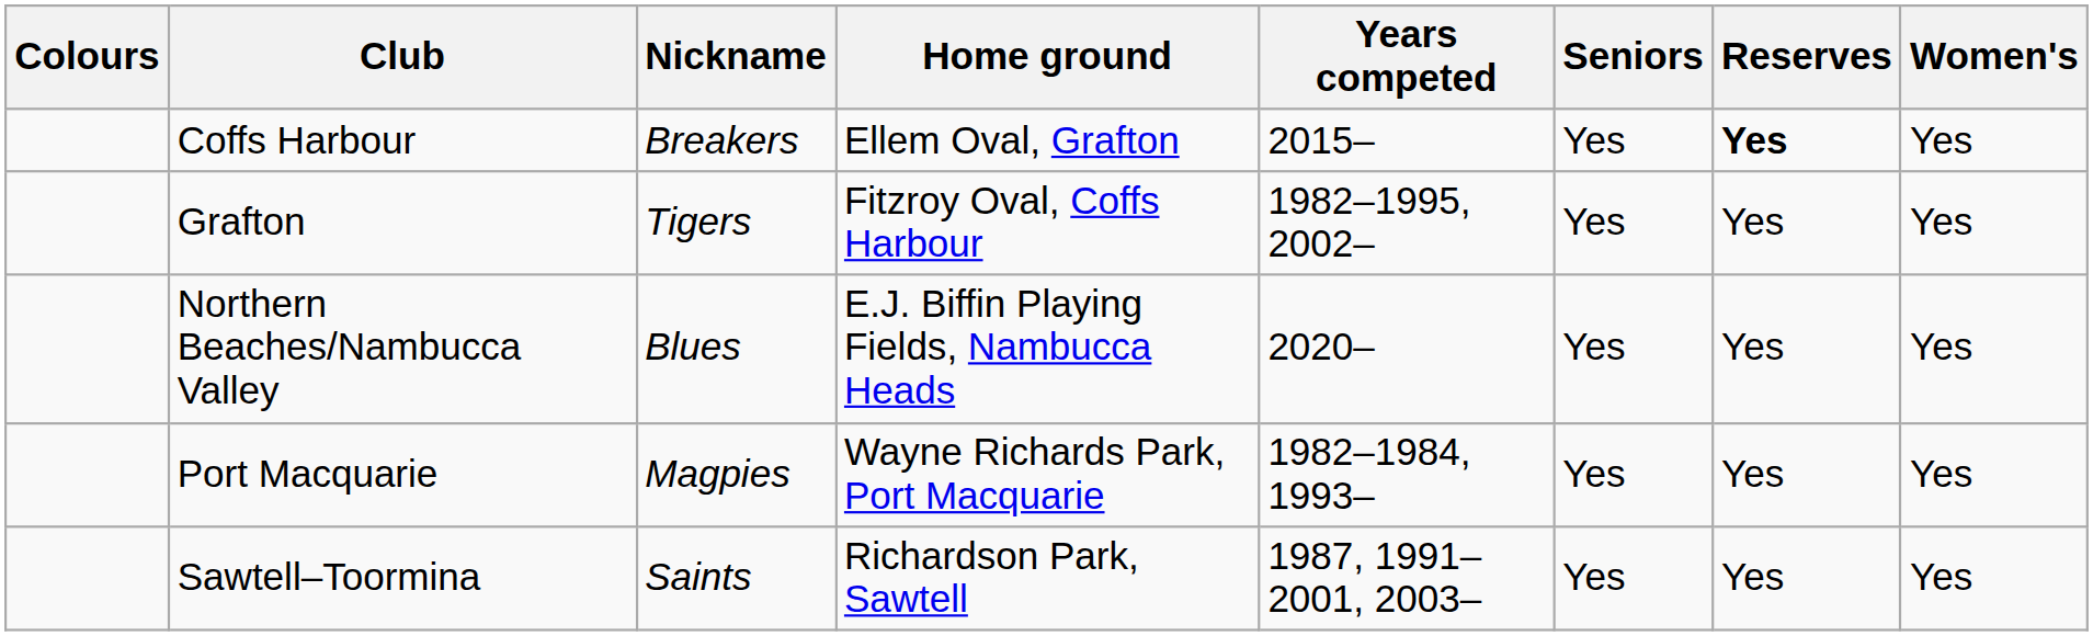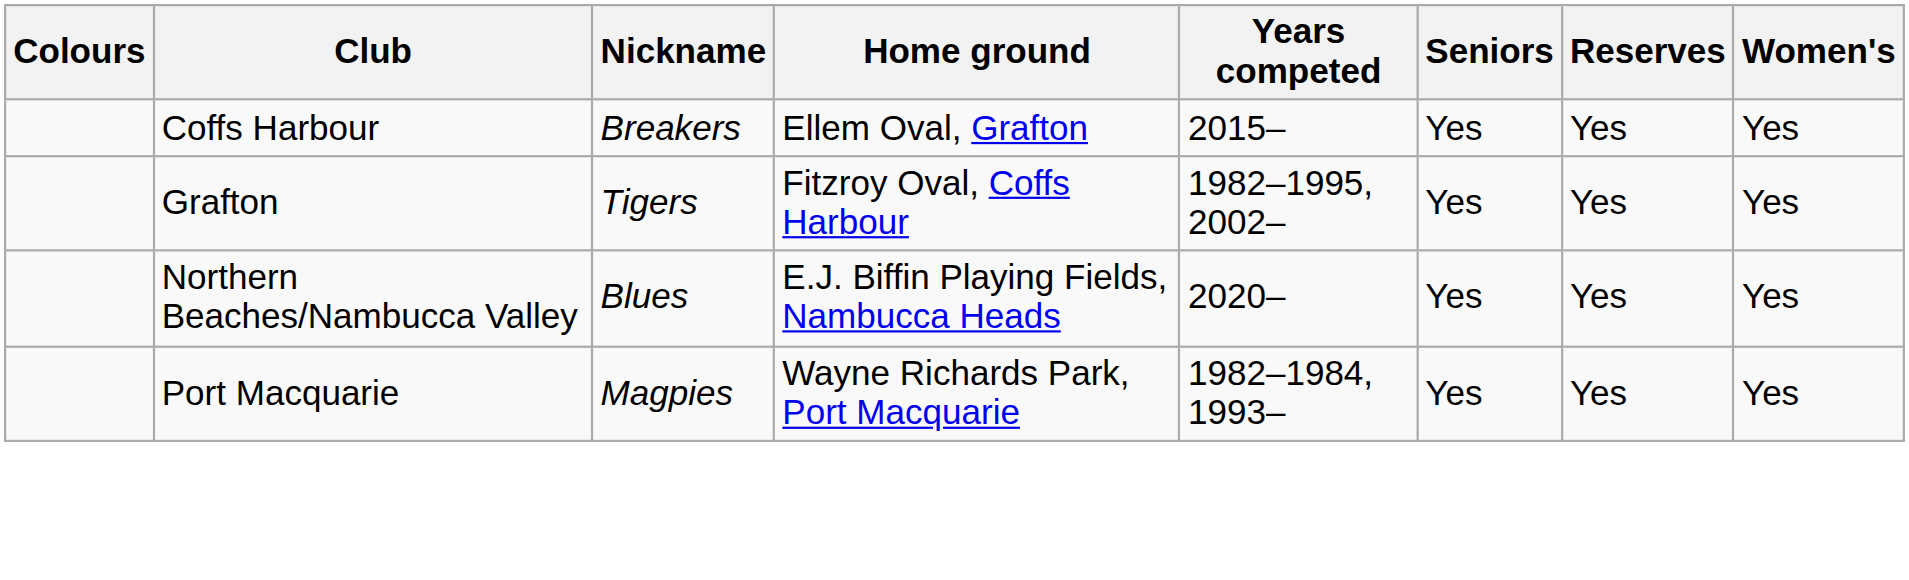 <table class="wikitable sortable">
 <tr>
 <th>Colours</th>
 <th>Club</th>
 <th>Nickname</th>
 <th>Home ground</th>
 <th>Years competed</th>
 <th>Seniors</th>
 <th>Reserves</th>
 <th>Women's</th>
 </tr>
 <tr>
 <td></td>
 <td>Coffs Harbour</td>
 <td><em>Breakers</em></td>
 <td>Ellem Oval, <a href='#'>Grafton</a></td>
 <td>2015–</td>
 <td>Yes</td>
-<td><strong>Yes</strong></td>
+<td>Yes</td>
 <td>Yes</td>
 </tr>
 <tr>
 <td></td>
 <td>Grafton</td>
 <td><em>Tigers</em></td>
 <td>Fitzroy Oval, <a href='#'>Coffs Harbour</a></td>
 <td>1982–1995, 2002–</td>
 <td>Yes</td>
 <td>Yes</td>
 <td>Yes</td>
 </tr>
 <tr>
 <td></td>
 <td>Northern Beaches/Nambucca Valley</td>
 <td><em>Blues</em></td>
 <td>E.J. Biffin Playing Fields, <a href='#'>Nambucca Heads</a></td>
 <td>2020–</td>
 <td>Yes</td>
 <td>Yes</td>
 <td>Yes</td>
 </tr>
 <tr>
 <td></td>
 <td>Port Macquarie</td>
 <td><em>Magpies</em></td>
 <td>Wayne Richards Park, <a href='#'>Port Macquarie</a></td>
 <td>1982–1984, 1993–</td>
 <td>Yes</td>
 <td>Yes</td>
 <td>Yes</td>
 </tr>
-<tr>
-<td></td>
-<td>Sawtell–Toormina</td>
-<td><em>Saints</em></td>
-<td>Richardson Park, <a href='#'>Sawtell</a></td>
-<td>1987, 1991–2001, 2003–</td>
-<td>Yes</td>
-<td>Yes</td>
-<td>Yes</td>
-</tr>
 </table>
